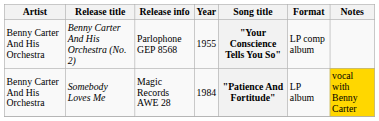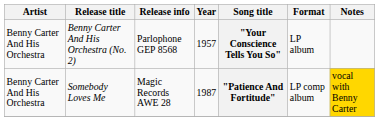 <table class="wikitable plainrowheaders sortable">
 <tr>
 <th scope="col">Artist</th>
 <th scope="col">Release title</th>
 <th scope="col">Release info</th>
 <th scope="col">Year</th>
 <th scope="col">Song title</th>
 <th scope="col">Format</th>
 <th scope="col" class="unsortable">Notes</th>
 </tr>
 <tr>
 <td>Benny Carter And His Orchestra</td>
 <td><em>Benny Carter And His Orchestra (No. 2)</em></td>
 <td>Parlophone GEP 8568</td>
-<td>1955</td>
+<td>1957</td>
 <th scope="row">"Your Conscience Tells You So"</th>
-<td>LP comp album</td>
+<td>LP album</td>
 <td></td>
 </tr>
 <tr>
 <td>Benny Carter And His Orchestra</td>
 <td><em>Somebody Loves Me</em></td>
 <td>Magic Records AWE 28</td>
-<td>1984</td>
+<td>1987</td>
 <th scope="row">"Patience And Fortitude"</th>
-<td>LP album</td>
+<td>LP comp album</td>
 <td style="background: gold;">vocal with Benny Carter</td>
 </tr>
 <tr>
 </tr>
 </table>
